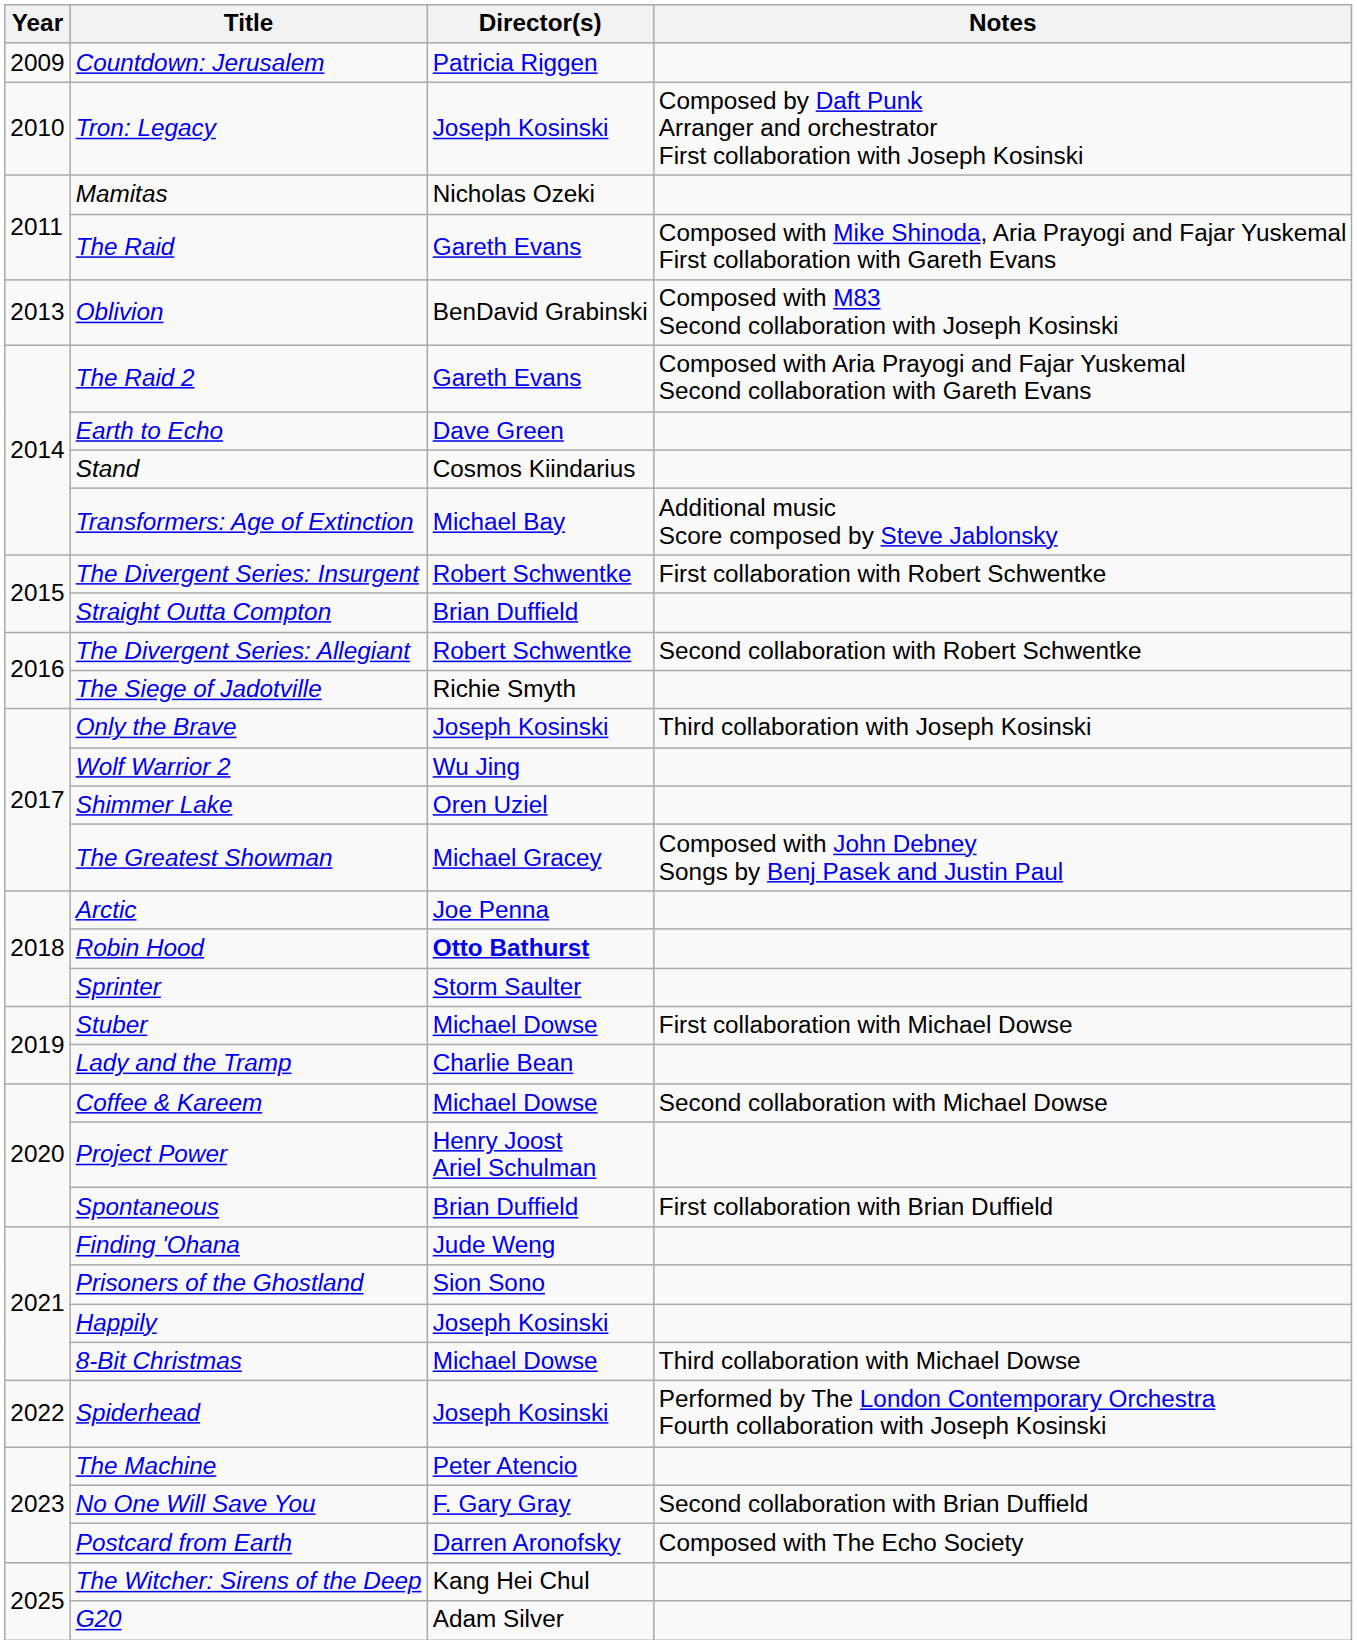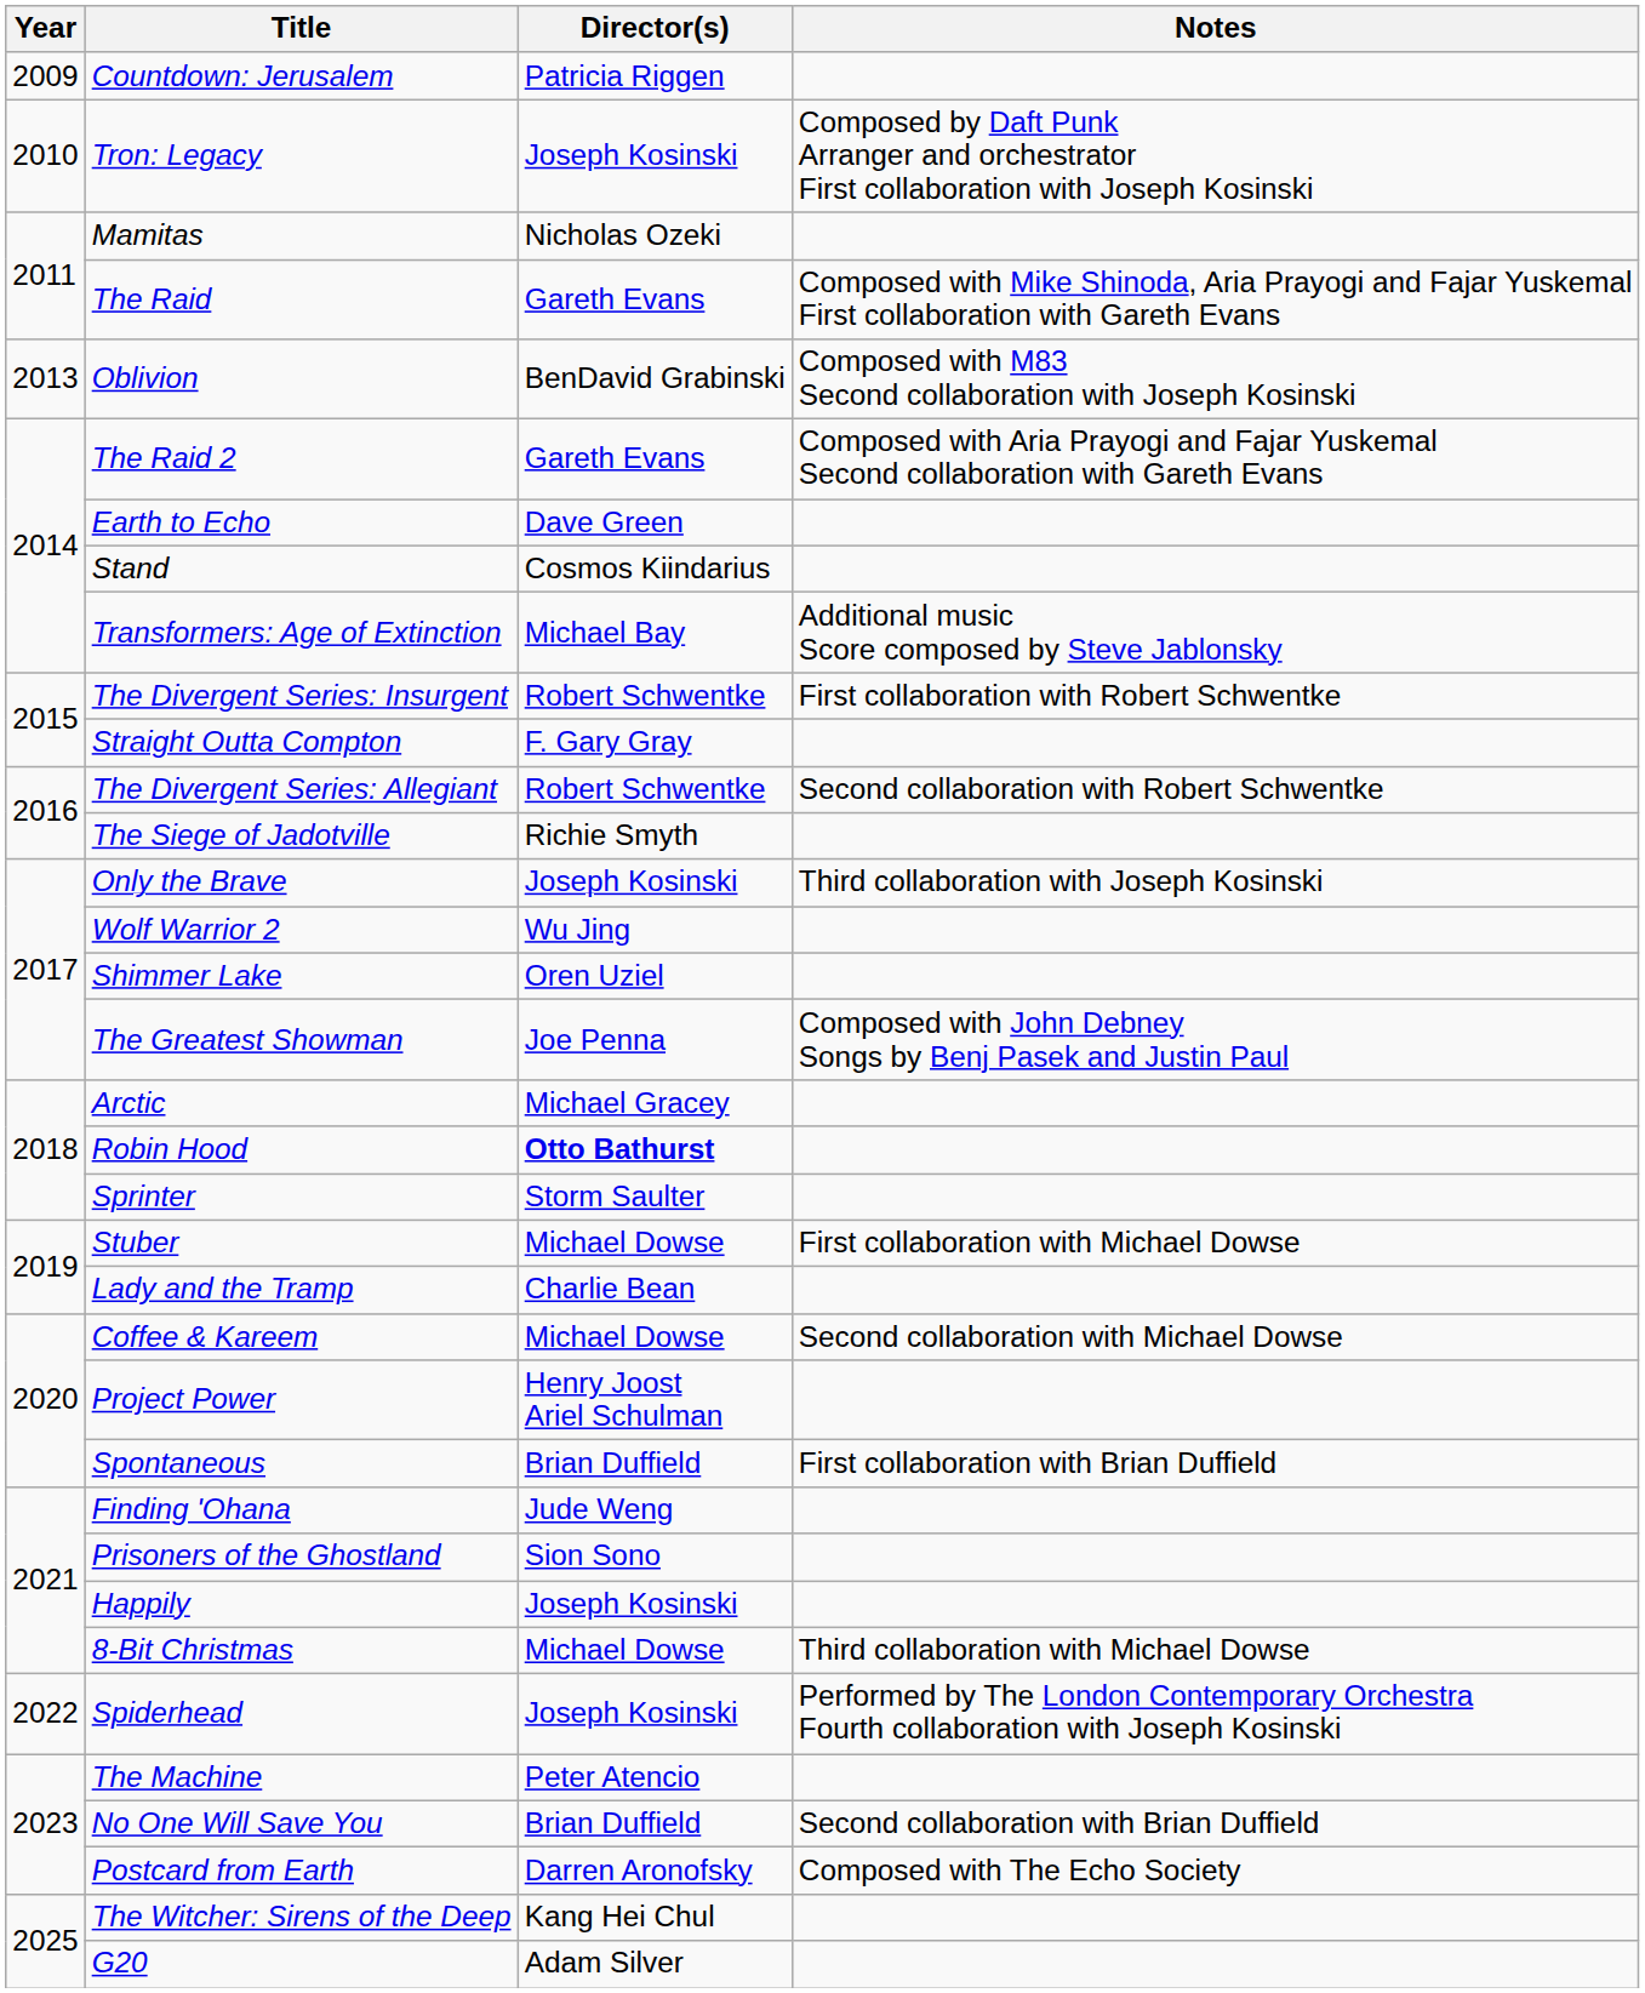 <table class="wikitable sortable">
 <tr>
 <th>Year</th>
 <th>Title</th>
 <th>Director(s)</th>
 <th>Notes</th>
 </tr>
 <tr>
 <td>2009</td>
 <td><em><a href='#'>Countdown: Jerusalem</a></em></td>
 <td><a href='#'>Patricia Riggen</a></td>
 <td></td>
 </tr>
 <tr>
 <td>2010</td>
 <td><em><a href='#'>Tron: Legacy</a></em></td>
 <td><a href='#'>Joseph Kosinski</a></td>
 <td>Composed by <a href='#'>Daft Punk</a><br>Arranger and orchestrator<br>First collaboration with Joseph Kosinski</td>
 </tr>
 <tr>
 <td rowspan="2">2011</td>
 <td><em>Mamitas</em></td>
 <td>Nicholas Ozeki</td>
 <td></td>
 </tr>
 <tr>
 <td><em><a href='#'>The Raid</a></em></td>
 <td><a href='#'>Gareth Evans</a></td>
 <td>Composed with <a href='#'>Mike Shinoda</a>, Aria Prayogi and Fajar Yuskemal<br>First collaboration with Gareth Evans</td>
 </tr>
 <tr>
 <td>2013</td>
 <td><em><a href='#'>Oblivion</a></em></td>
 <td>BenDavid Grabinski</td>
 <td>Composed with <a href='#'>M83</a><br>Second collaboration with Joseph Kosinski</td>
 </tr>
 <tr>
 <td rowspan="4">2014</td>
 <td><em><a href='#'>The Raid 2</a></em></td>
 <td><a href='#'>Gareth Evans</a></td>
 <td>Composed with Aria Prayogi and Fajar Yuskemal<br>Second collaboration with Gareth Evans</td>
 </tr>
 <tr>
 <td><em><a href='#'>Earth to Echo</a></em></td>
 <td><a href='#'>Dave Green</a></td>
 <td></td>
 </tr>
 <tr>
 <td><em>Stand</em></td>
 <td>Cosmos Kiindarius</td>
 <td></td>
 </tr>
 <tr>
 <td><em><a href='#'>Transformers: Age of Extinction</a></em></td>
 <td><a href='#'>Michael Bay</a></td>
 <td>Additional music<br>Score composed by <a href='#'>Steve Jablonsky</a></td>
 </tr>
 <tr>
 <td rowspan="2">2015</td>
 <td><em><a href='#'>The Divergent Series: Insurgent</a></em></td>
 <td><a href='#'>Robert Schwentke</a></td>
 <td>First collaboration with Robert Schwentke</td>
 </tr>
 <tr>
 <td><em><a href='#'>Straight Outta Compton</a></em></td>
-<td><a href='#'>Brian Duffield</a></td>
+<td><a href='#'>F. Gary Gray</a></td>
 <td></td>
 </tr>
 <tr>
 <td rowspan="2">2016</td>
 <td><em><a href='#'>The Divergent Series: Allegiant</a></em></td>
 <td><a href='#'>Robert Schwentke</a></td>
 <td>Second collaboration with Robert Schwentke</td>
 </tr>
 <tr>
 <td><em><a href='#'>The Siege of Jadotville</a></em></td>
 <td>Richie Smyth</td>
 <td></td>
 </tr>
 <tr>
 <td rowspan="4">2017</td>
 <td><em><a href='#'>Only the Brave</a></em></td>
 <td><a href='#'>Joseph Kosinski</a></td>
 <td>Third collaboration with Joseph Kosinski</td>
 </tr>
 <tr>
 <td><em><a href='#'>Wolf Warrior 2</a></em></td>
 <td><a href='#'>Wu Jing</a></td>
 <td></td>
 </tr>
 <tr>
 <td><em><a href='#'>Shimmer Lake</a></em></td>
 <td><a href='#'>Oren Uziel</a></td>
 <td></td>
 </tr>
 <tr>
 <td><em><a href='#'>The Greatest Showman</a></em></td>
-<td><a href='#'>Michael Gracey</a></td>
+<td><a href='#'>Joe Penna</a></td>
 <td>Composed with <a href='#'>John Debney</a><br>Songs by <a href='#'>Benj Pasek and Justin Paul</a></td>
 </tr>
 <tr>
 <td rowspan="3">2018</td>
 <td><em><a href='#'>Arctic</a></em></td>
-<td><a href='#'>Joe Penna</a></td>
+<td><a href='#'>Michael Gracey</a></td>
 <td></td>
 </tr>
 <tr>
 <td><em><a href='#'>Robin Hood</a></em></td>
 <td><strong><a href='#'>Otto Bathurst</a></strong></td>
 <td></td>
 </tr>
 <tr>
 <td><em><a href='#'>Sprinter</a></em></td>
 <td><a href='#'>Storm Saulter</a></td>
 <td></td>
 </tr>
 <tr>
 <td rowspan="2">2019</td>
 <td><em><a href='#'>Stuber</a></em></td>
 <td><a href='#'>Michael Dowse</a></td>
 <td>First collaboration with Michael Dowse</td>
 </tr>
 <tr>
 <td><em><a href='#'>Lady and the Tramp</a></em></td>
 <td><a href='#'>Charlie Bean</a></td>
 <td></td>
 </tr>
 <tr>
 <td rowspan="3">2020</td>
 <td><em><a href='#'>Coffee & Kareem</a></em></td>
 <td><a href='#'>Michael Dowse</a></td>
 <td>Second collaboration with Michael Dowse</td>
 </tr>
 <tr>
 <td><em><a href='#'>Project Power</a></em></td>
 <td><a href='#'>Henry Joost</a><br><a href='#'>Ariel Schulman</a></td>
 <td></td>
 </tr>
 <tr>
 <td><em><a href='#'>Spontaneous</a></em></td>
 <td><a href='#'>Brian Duffield</a></td>
 <td>First collaboration with Brian Duffield</td>
 </tr>
 <tr>
 <td rowspan="4">2021</td>
 <td><em><a href='#'>Finding 'Ohana</a></em></td>
 <td><a href='#'>Jude Weng</a></td>
 <td></td>
 </tr>
 <tr>
 <td><em><a href='#'>Prisoners of the Ghostland</a></em></td>
 <td><a href='#'>Sion Sono</a></td>
 <td></td>
 </tr>
 <tr>
 <td><em><a href='#'>Happily</a></em></td>
 <td><a href='#'>Joseph Kosinski</a></td>
 <td></td>
 </tr>
 <tr>
 <td><em><a href='#'>8-Bit Christmas</a></em></td>
 <td><a href='#'>Michael Dowse</a></td>
 <td>Third collaboration with Michael Dowse</td>
 </tr>
 <tr>
 <td>2022</td>
 <td><em><a href='#'>Spiderhead</a></em></td>
 <td><a href='#'>Joseph Kosinski</a></td>
 <td>Performed by The <a href='#'>London Contemporary Orchestra</a><br>Fourth collaboration with Joseph Kosinski</td>
 </tr>
 <tr>
 <td rowspan="3">2023</td>
 <td><em><a href='#'>The Machine</a></em></td>
 <td><a href='#'>Peter Atencio</a></td>
 <td></td>
 </tr>
 <tr>
 <td><em><a href='#'>No One Will Save You</a></em></td>
-<td><a href='#'>F. Gary Gray</a></td>
+<td><a href='#'>Brian Duffield</a></td>
 <td>Second collaboration with Brian Duffield</td>
 </tr>
 <tr>
 <td><em><a href='#'>Postcard from Earth</a></em></td>
 <td><a href='#'>Darren Aronofsky</a></td>
 <td>Composed with The Echo Society</td>
 </tr>
 <tr>
 <td rowspan="2">2025</td>
 <td><em><a href='#'>The Witcher: Sirens of the Deep</a></em></td>
 <td>Kang Hei Chul</td>
 <td></td>
 </tr>
 <tr>
 <td><em><a href='#'>G20</a></em></td>
 <td>Adam Silver</td>
 <td></td>
 </tr>
 </table>
